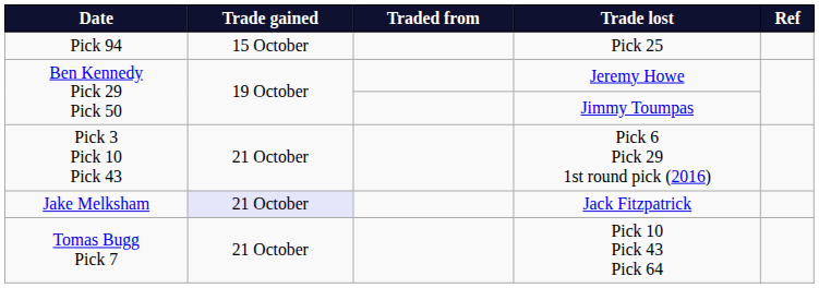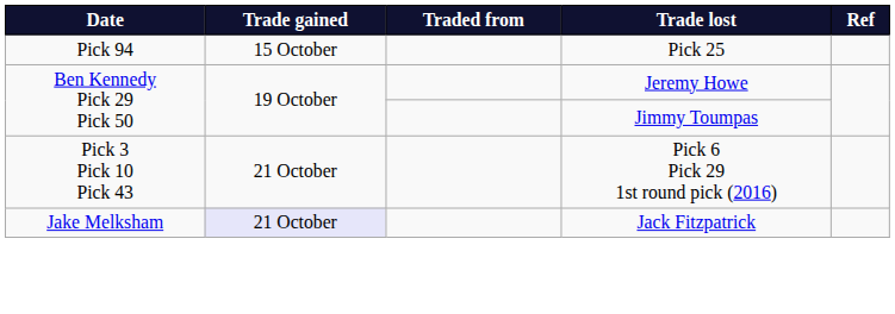 <table class="wikitable" style="text-align:center; font-size:100%; width:60%;">
 <tr style="color:#FFFFFF;">
 <th style="background:#0F1131; border: solid black 1px;">Date</th>
 <th style="background:#0F1131; border: solid black 1px;">Trade gained</th>
 <th style="background:#0F1131; border: solid black 1px;">Traded from</th>
 <th style="background:#0F1131; border: solid black 1px;">Trade lost</th>
 <th style="background:#0F1131; border: solid black 1px;">Ref</th>
 </tr>
 <tr>
 <td>Pick 94</td>
 <td>15 October</td>
 <td></td>
 <td>Pick 25</td>
 <td></td>
 </tr>
 <tr>
 <td rowspan=2><a href='#'>Ben Kennedy</a><br>Pick 29<br>Pick 50</td>
 <td rowspan=2>19 October</td>
 <td></td>
 <td><a href='#'>Jeremy Howe</a></td>
 <td rowspan=2></td>
 </tr>
 <tr>
 <td></td>
 <td><a href='#'>Jimmy Toumpas</a></td>
 </tr>
 <tr>
 <td>Pick 3<br>Pick 10<br>Pick 43</td>
 <td>21 October</td>
 <td></td>
 <td>Pick 6<br>Pick 29<br>1st round pick (<a href='#'>2016</a>)</td>
 <td></td>
 </tr>
 <tr>
 <td><a href='#'>Jake Melksham</a></td>
 <td style="background: lavender;">21 October</td>
 <td></td>
 <td><a href='#'>Jack Fitzpatrick</a></td>
 <td></td>
 </tr>
-<tr>
-<td><a href='#'>Tomas Bugg</a><br>Pick 7</td>
-<td>21 October</td>
-<td></td>
-<td>Pick 10<br>Pick 43<br>Pick 64</td>
-<td></td>
-</tr>
 </table>
